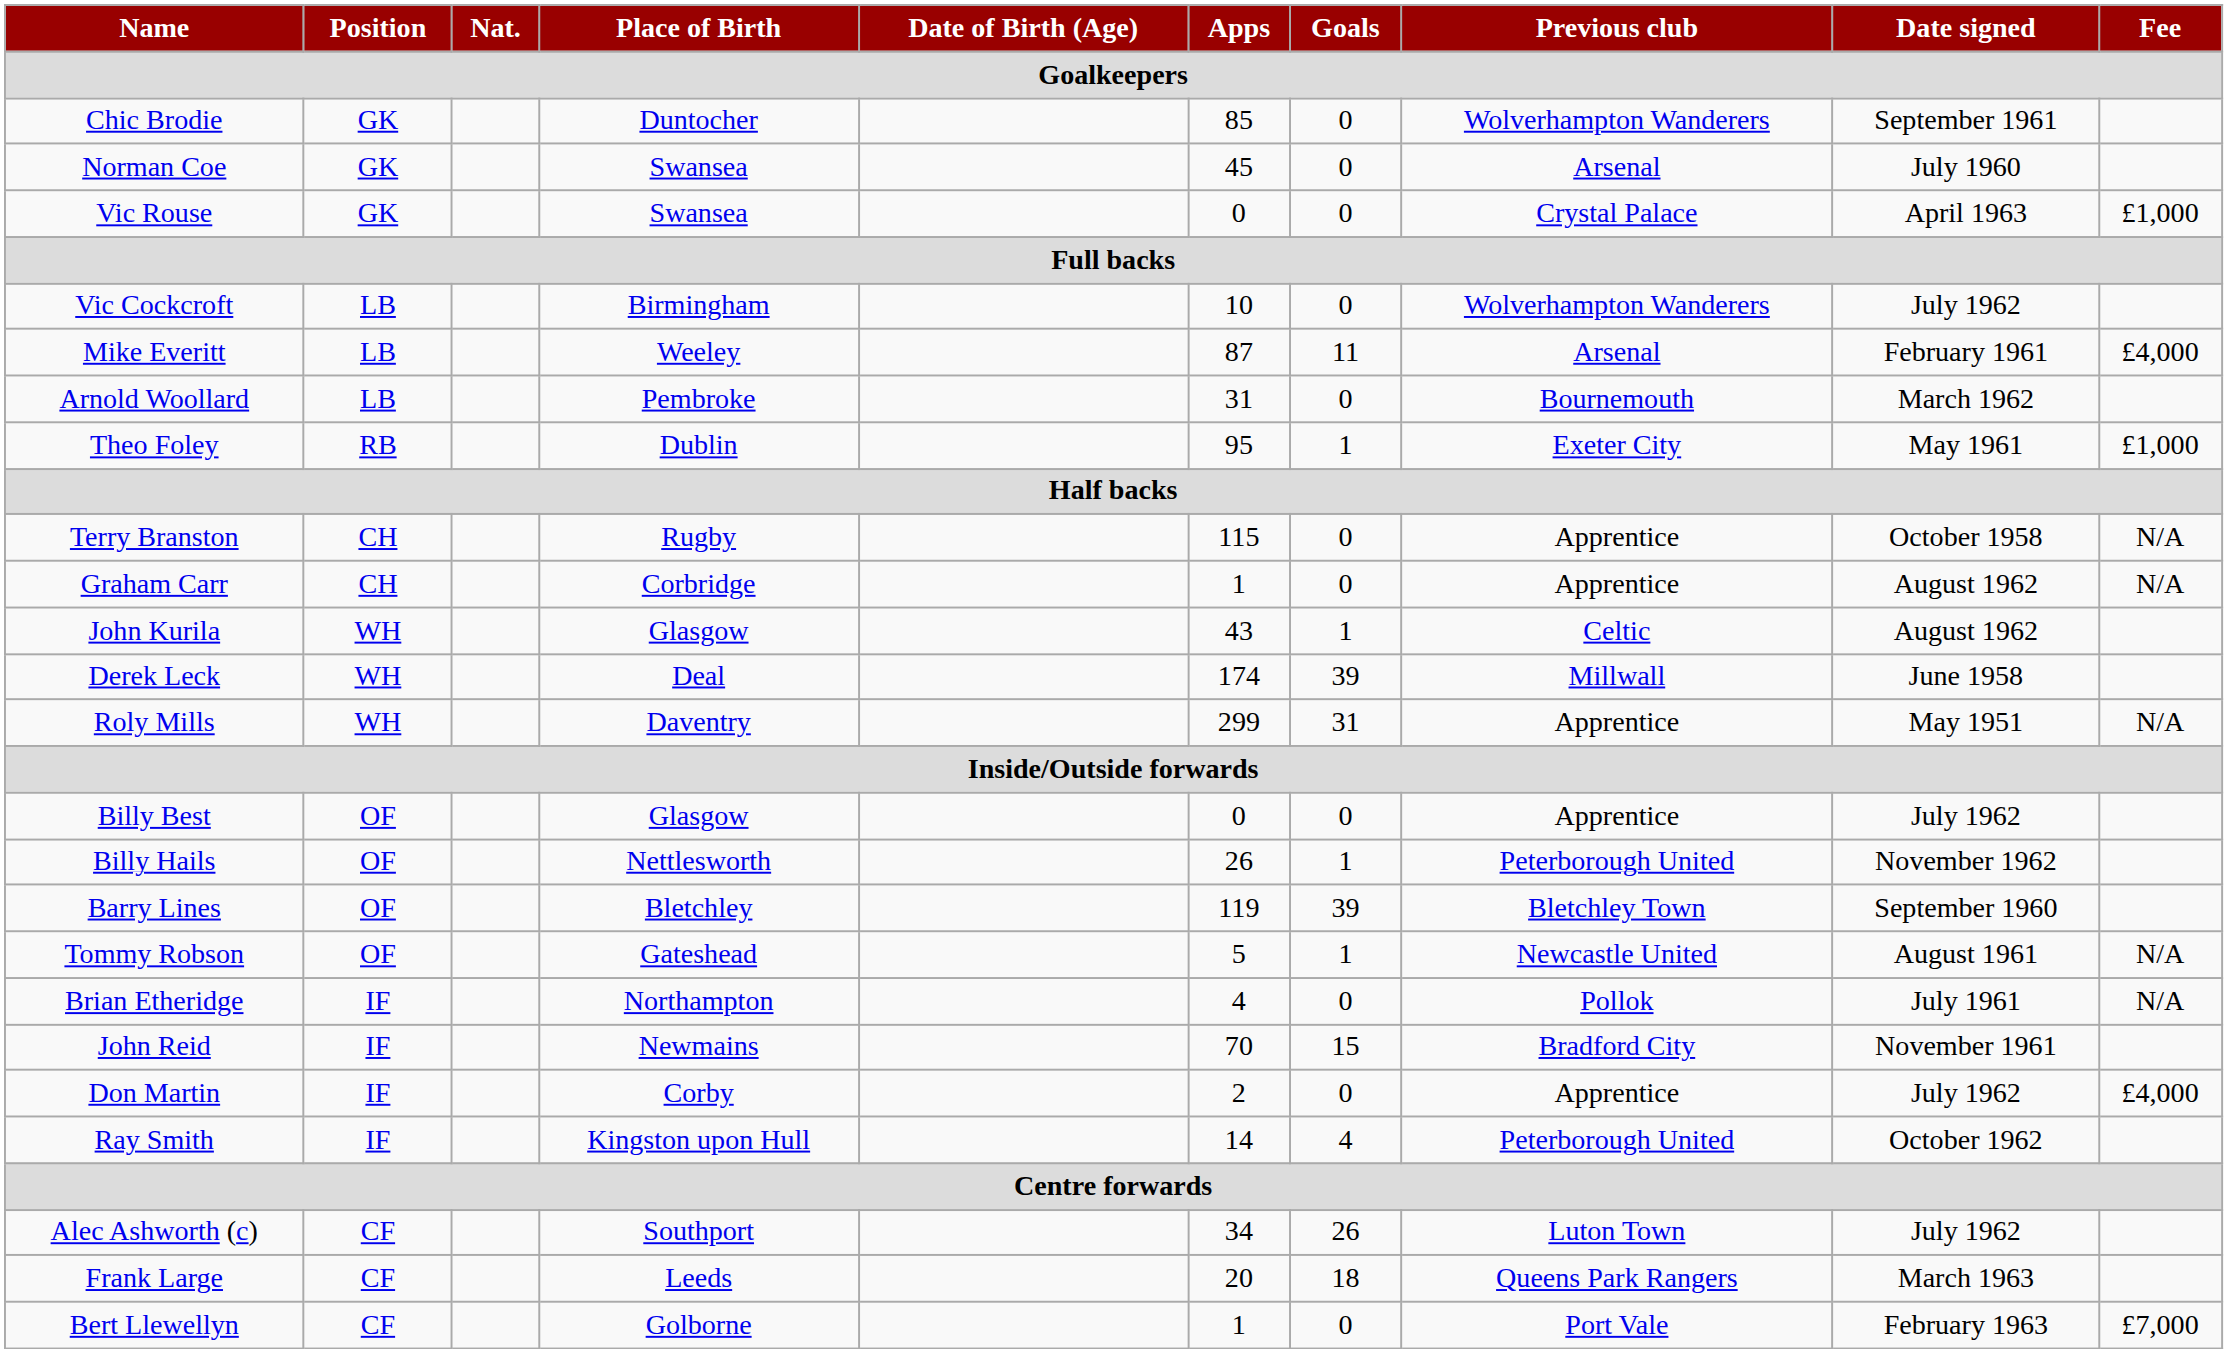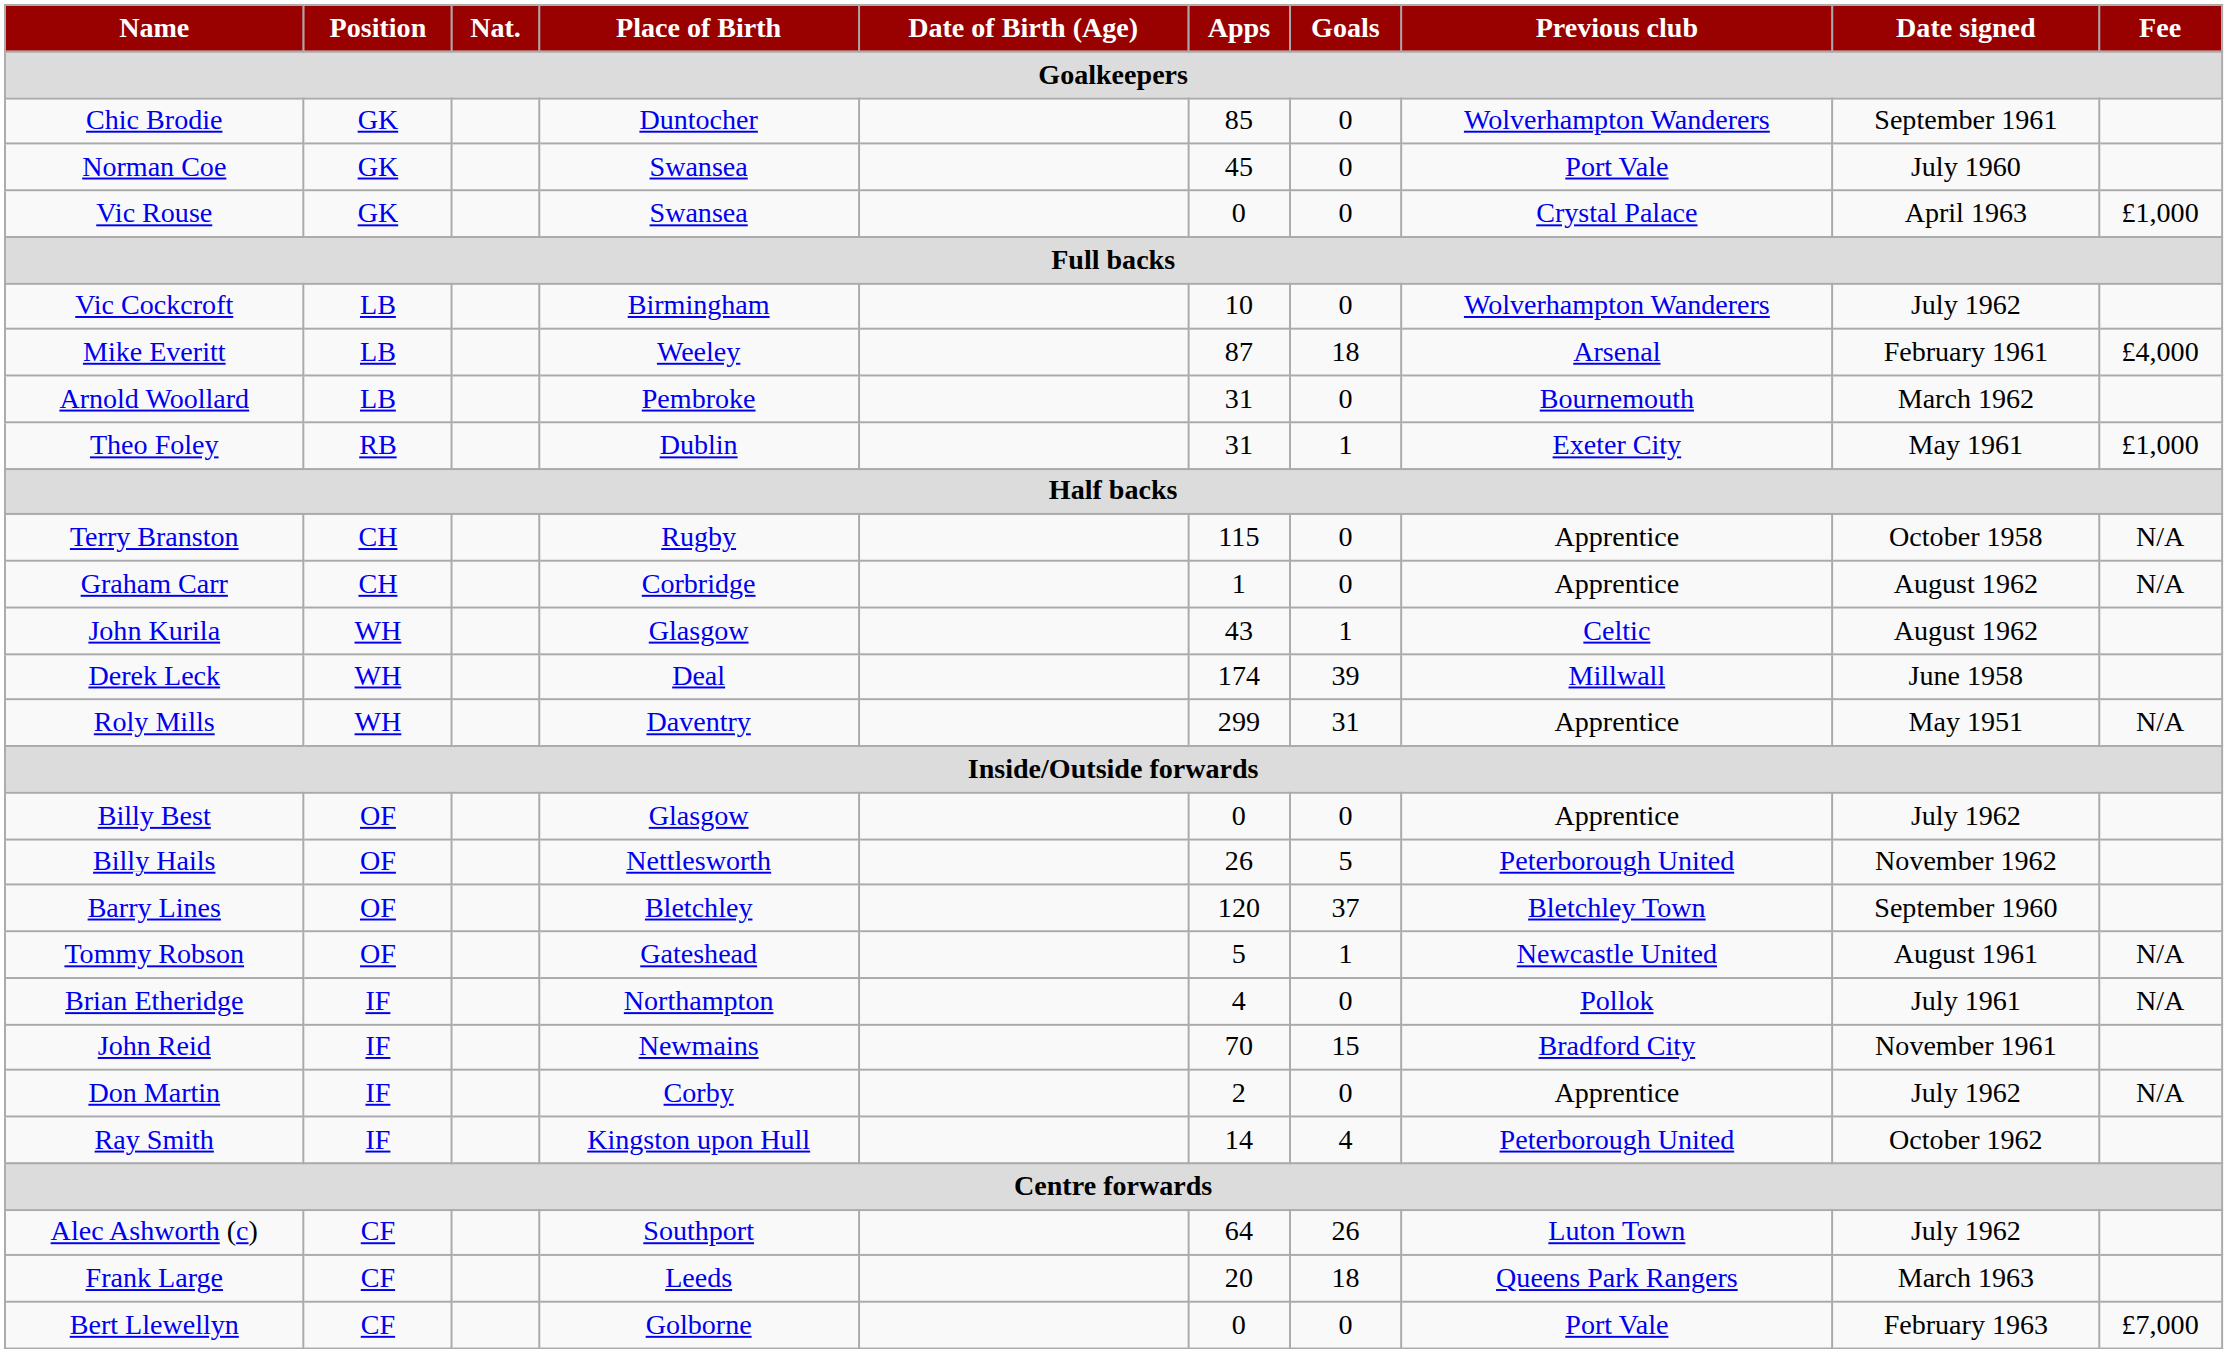 <table class="wikitable" style="text-align:center; font-size:90%; width:90%;">
 <tr>
 <th style="background:#900; color:#FFF; text-align:center;">Name</th>
 <th style="background:#900; color:#FFF; text-align:center;">Position</th>
 <th style="background:#900; color:#FFF; text-align:center;">Nat.</th>
 <th style="background:#900; color:#FFF; text-align:center;">Place of Birth</th>
 <th style="background:#900; color:#FFF; text-align:center;">Date of Birth (Age)</th>
 <th style="background:#900; color:#FFF; text-align:center;">Apps</th>
 <th style="background:#900; color:#FFF; text-align:center;">Goals</th>
 <th style="background:#900; color:#FFF; text-align:center;">Previous club</th>
 <th style="background:#900; color:#FFF; text-align:center;">Date signed</th>
 <th style="background:#900; color:#FFF; text-align:center;">Fee</th>
 </tr>
 <tr>
 <th colspan="12" style="background:#dcdcdc; text-align:center;">Goalkeepers</th>
 </tr>
 <tr>
 <td><a href='#'>Chic Brodie</a></td>
 <td><a href='#'>GK</a></td>
 <td></td>
 <td><a href='#'>Duntocher</a></td>
 <td></td>
 <td>85</td>
 <td>0</td>
 <td><a href='#'>Wolverhampton Wanderers</a></td>
 <td>September 1961</td>
 <td></td>
 </tr>
 <tr>
 <td><a href='#'>Norman Coe</a></td>
 <td><a href='#'>GK</a></td>
 <td></td>
 <td><a href='#'>Swansea</a></td>
 <td></td>
 <td>45</td>
 <td>0</td>
-<td><a href='#'>Arsenal</a></td>
+<td><a href='#'>Port Vale</a></td>
 <td>July 1960</td>
 <td></td>
 </tr>
 <tr>
 <td><a href='#'>Vic Rouse</a></td>
 <td><a href='#'>GK</a></td>
 <td></td>
 <td><a href='#'>Swansea</a></td>
 <td></td>
 <td>0</td>
 <td>0</td>
 <td><a href='#'>Crystal Palace</a></td>
 <td>April 1963</td>
 <td>£1,000</td>
 </tr>
 <tr>
 <th colspan="12" style="background:#dcdcdc; text-align:center;">Full backs</th>
 </tr>
 <tr>
 <td><a href='#'>Vic Cockcroft</a></td>
 <td><a href='#'>LB</a></td>
 <td></td>
 <td><a href='#'>Birmingham</a></td>
 <td></td>
 <td>10</td>
 <td>0</td>
 <td><a href='#'>Wolverhampton Wanderers</a></td>
 <td>July 1962</td>
 <td></td>
 </tr>
 <tr>
 <td><a href='#'>Mike Everitt</a></td>
 <td><a href='#'>LB</a></td>
 <td></td>
 <td><a href='#'>Weeley</a></td>
 <td></td>
 <td>87</td>
-<td>11</td>
+<td>18</td>
 <td><a href='#'>Arsenal</a></td>
 <td>February 1961</td>
 <td>£4,000</td>
 </tr>
 <tr>
 <td><a href='#'>Arnold Woollard</a></td>
 <td><a href='#'>LB</a></td>
 <td></td>
 <td><a href='#'>Pembroke</a></td>
 <td></td>
 <td>31</td>
 <td>0</td>
 <td><a href='#'>Bournemouth</a></td>
 <td>March 1962</td>
 <td></td>
 </tr>
 <tr>
 <td><a href='#'>Theo Foley</a></td>
 <td><a href='#'>RB</a></td>
 <td></td>
 <td><a href='#'>Dublin</a></td>
 <td></td>
-<td>95</td>
+<td>31</td>
 <td>1</td>
 <td><a href='#'>Exeter City</a></td>
 <td>May 1961</td>
 <td>£1,000</td>
 </tr>
 <tr>
 <th colspan="12" style="background:#dcdcdc; text-align:center;">Half backs</th>
 </tr>
 <tr>
 <td><a href='#'>Terry Branston</a></td>
 <td><a href='#'>CH</a></td>
 <td></td>
 <td><a href='#'>Rugby</a></td>
 <td></td>
 <td>115</td>
 <td>0</td>
 <td>Apprentice</td>
 <td>October 1958</td>
 <td>N/A</td>
 </tr>
 <tr>
 <td><a href='#'>Graham Carr</a></td>
 <td><a href='#'>CH</a></td>
 <td></td>
 <td><a href='#'>Corbridge</a></td>
 <td></td>
 <td>1</td>
 <td>0</td>
 <td>Apprentice</td>
 <td>August 1962</td>
 <td>N/A</td>
 </tr>
 <tr>
 <td><a href='#'>John Kurila</a></td>
 <td><a href='#'>WH</a></td>
 <td></td>
 <td><a href='#'>Glasgow</a></td>
 <td></td>
 <td>43</td>
 <td>1</td>
 <td><a href='#'>Celtic</a></td>
 <td>August 1962</td>
 <td></td>
 </tr>
 <tr>
 <td><a href='#'>Derek Leck</a></td>
 <td><a href='#'>WH</a></td>
 <td></td>
 <td><a href='#'>Deal</a></td>
 <td></td>
 <td>174</td>
 <td>39</td>
 <td><a href='#'>Millwall</a></td>
 <td>June 1958</td>
 <td></td>
 </tr>
 <tr>
 <td><a href='#'>Roly Mills</a></td>
 <td><a href='#'>WH</a></td>
 <td></td>
 <td><a href='#'>Daventry</a></td>
 <td></td>
 <td>299</td>
 <td>31</td>
 <td>Apprentice</td>
 <td>May 1951</td>
 <td>N/A</td>
 </tr>
 <tr>
 <th colspan="12" style="background:#dcdcdc; text-align:center;">Inside/Outside forwards</th>
 </tr>
 <tr>
 <td><a href='#'>Billy Best</a></td>
 <td><a href='#'>OF</a></td>
 <td></td>
 <td><a href='#'>Glasgow</a></td>
 <td></td>
 <td>0</td>
 <td>0</td>
 <td>Apprentice</td>
 <td>July 1962</td>
 <td></td>
 </tr>
 <tr>
 <td><a href='#'>Billy Hails</a></td>
 <td><a href='#'>OF</a></td>
 <td></td>
 <td><a href='#'>Nettlesworth</a></td>
 <td></td>
 <td>26</td>
-<td>1</td>
+<td>5</td>
 <td><a href='#'>Peterborough United</a></td>
 <td>November 1962</td>
 <td></td>
 </tr>
 <tr>
 <td><a href='#'>Barry Lines</a></td>
 <td><a href='#'>OF</a></td>
 <td></td>
 <td><a href='#'>Bletchley</a></td>
 <td></td>
-<td>119</td>
-<td>39</td>
+<td>120</td>
+<td>37</td>
 <td><a href='#'>Bletchley Town</a></td>
 <td>September 1960</td>
 <td></td>
 </tr>
 <tr>
 <td><a href='#'>Tommy Robson</a></td>
 <td><a href='#'>OF</a></td>
 <td></td>
 <td><a href='#'>Gateshead</a></td>
 <td></td>
 <td>5</td>
 <td>1</td>
 <td><a href='#'>Newcastle United</a></td>
 <td>August 1961</td>
 <td>N/A</td>
 </tr>
 <tr>
 <td><a href='#'>Brian Etheridge</a></td>
 <td><a href='#'>IF</a></td>
 <td></td>
 <td><a href='#'>Northampton</a></td>
 <td></td>
 <td>4</td>
 <td>0</td>
 <td><a href='#'>Pollok</a></td>
 <td>July 1961</td>
 <td>N/A</td>
 </tr>
 <tr>
 <td><a href='#'>John Reid</a></td>
 <td><a href='#'>IF</a></td>
 <td></td>
 <td><a href='#'>Newmains</a></td>
 <td></td>
 <td>70</td>
 <td>15</td>
 <td><a href='#'>Bradford City</a></td>
 <td>November 1961</td>
 <td></td>
 </tr>
 <tr>
 <td><a href='#'>Don Martin</a></td>
 <td><a href='#'>IF</a></td>
 <td></td>
 <td><a href='#'>Corby</a></td>
 <td></td>
 <td>2</td>
 <td>0</td>
 <td>Apprentice</td>
 <td>July 1962</td>
-<td>£4,000</td>
+<td>N/A</td>
 </tr>
 <tr>
 <td><a href='#'>Ray Smith</a></td>
 <td><a href='#'>IF</a></td>
 <td></td>
 <td><a href='#'>Kingston upon Hull</a></td>
 <td></td>
 <td>14</td>
 <td>4</td>
 <td><a href='#'>Peterborough United</a></td>
 <td>October 1962</td>
 <td></td>
 </tr>
 <tr>
 <th colspan="12" style="background:#dcdcdc; text-align:center;">Centre forwards</th>
 </tr>
 <tr>
 <td><a href='#'>Alec Ashworth</a> (<a href='#'>c</a>)</td>
 <td><a href='#'>CF</a></td>
 <td></td>
 <td><a href='#'>Southport</a></td>
 <td></td>
-<td>34</td>
+<td>64</td>
 <td>26</td>
 <td><a href='#'>Luton Town</a></td>
 <td>July 1962</td>
 <td></td>
 </tr>
 <tr>
 <td><a href='#'>Frank Large</a></td>
 <td><a href='#'>CF</a></td>
 <td></td>
 <td><a href='#'>Leeds</a></td>
 <td></td>
 <td>20</td>
 <td>18</td>
 <td><a href='#'>Queens Park Rangers</a></td>
 <td>March 1963</td>
 <td></td>
 </tr>
 <tr>
 <td><a href='#'>Bert Llewellyn</a></td>
 <td><a href='#'>CF</a></td>
 <td></td>
 <td><a href='#'>Golborne</a></td>
 <td></td>
-<td>1</td>
+<td>0</td>
 <td>0</td>
 <td><a href='#'>Port Vale</a></td>
 <td>February 1963</td>
 <td>£7,000</td>
 </tr>
 </table>
